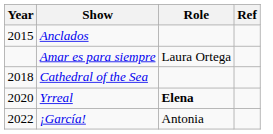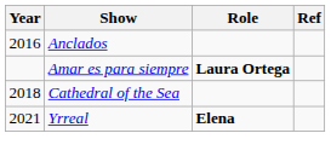 <table class="wikitable">
 <tr>
 <th>Year</th>
 <th>Show</th>
 <th>Role</th>
 <th>Ref</th>
 </tr>
 <tr>
-<td>2015</td>
+<td>2016</td>
 <td><em><a href='#'>Anclados</a></em></td>
 <td></td>
 <td rowspan="1"></td>
 </tr>
 <tr>
 <td></td>
 <td><em><a href='#'>Amar es para siempre</a></em></td>
-<td>Laura Ortega</td>
+<td><strong>Laura Ortega</strong></td>
 <td {{center></td>
 </tr>
 <tr>
 <td>2018</td>
 <td><em><a href='#'>Cathedral of the Sea</a></em></td>
 <td></td>
 <td rowspan="1"></td>
 </tr>
 <tr>
-<td>2020</td>
+<td>2021</td>
 <td><em><a href='#'>Yrreal</a></em></td>
 <td><strong>Elena</strong></td>
 <td></td>
 </tr>
-<tr>
-<td>2022</td>
-<td><em><a href='#'>¡García!</a></em></td>
-<td>Antonia</td>
-<td rowspan="1"></td>
-</tr>
 </table>
